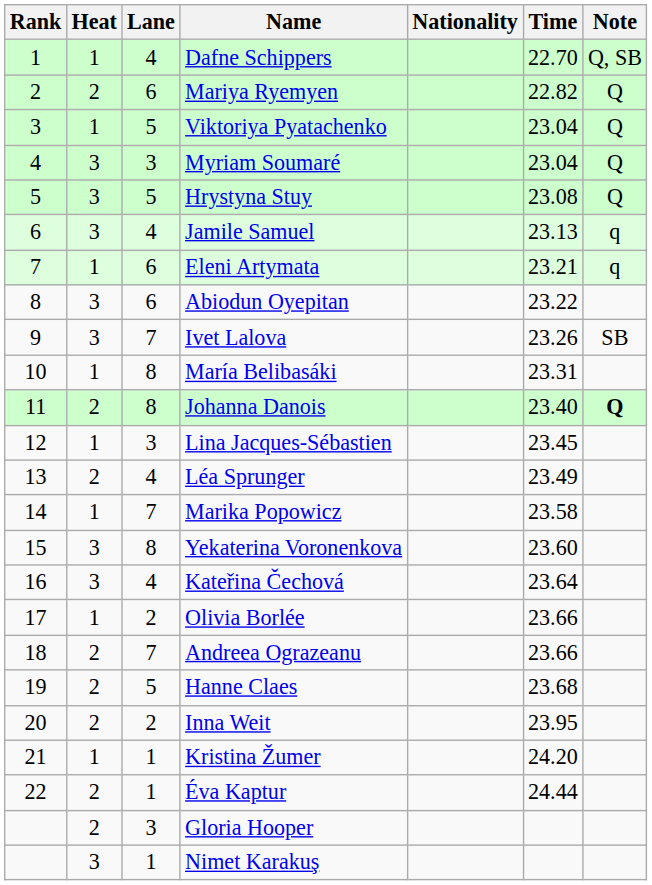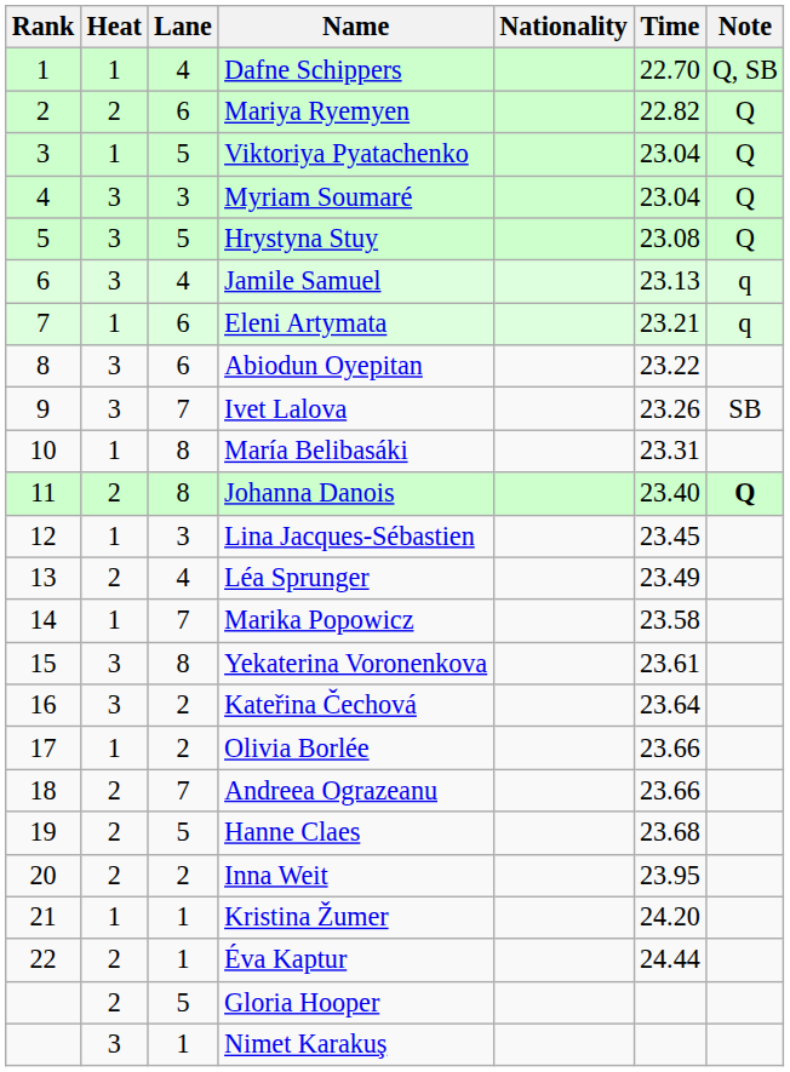 <table class="wikitable sortable" style="text-align:center">
 <tr>
 <th>Rank</th>
 <th>Heat</th>
 <th>Lane</th>
 <th>Name</th>
 <th>Nationality</th>
 <th>Time</th>
 <th>Note</th>
 </tr>
 <tr bgcolor=ccffcc>
 <td>1</td>
 <td>1</td>
 <td>4</td>
 <td align="left"><a href='#'>Dafne Schippers</a></td>
 <td align=left></td>
 <td>22.70</td>
 <td>Q, SB</td>
 </tr>
 <tr bgcolor=ccffcc>
 <td>2</td>
 <td>2</td>
 <td>6</td>
 <td align="left"><a href='#'>Mariya Ryemyen</a></td>
 <td align=left></td>
 <td>22.82</td>
 <td>Q</td>
 </tr>
 <tr bgcolor=ccffcc>
 <td>3</td>
 <td>1</td>
 <td>5</td>
 <td align="left"><a href='#'>Viktoriya Pyatachenko</a></td>
 <td align=left></td>
 <td>23.04</td>
 <td>Q</td>
 </tr>
 <tr bgcolor=ccffcc>
 <td>4</td>
 <td>3</td>
 <td>3</td>
 <td align="left"><a href='#'>Myriam Soumaré</a></td>
 <td align=left></td>
 <td>23.04</td>
 <td>Q</td>
 </tr>
 <tr bgcolor=ccffcc>
 <td>5</td>
 <td>3</td>
 <td>5</td>
 <td align="left"><a href='#'>Hrystyna Stuy</a></td>
 <td align=left></td>
 <td>23.08</td>
 <td>Q</td>
 </tr>
 <tr bgcolor=ddffdd>
 <td>6</td>
 <td>3</td>
 <td>4</td>
 <td align="left"><a href='#'>Jamile Samuel</a></td>
 <td align=left></td>
 <td>23.13</td>
 <td>q</td>
 </tr>
 <tr bgcolor=ddffdd>
 <td>7</td>
 <td>1</td>
 <td>6</td>
 <td align="left"><a href='#'>Eleni Artymata</a></td>
 <td align=left></td>
 <td>23.21</td>
 <td>q</td>
 </tr>
 <tr>
 <td>8</td>
 <td>3</td>
 <td>6</td>
 <td align="left"><a href='#'>Abiodun Oyepitan</a></td>
 <td align=left></td>
 <td>23.22</td>
 <td></td>
 </tr>
 <tr>
 <td>9</td>
 <td>3</td>
 <td>7</td>
 <td align="left"><a href='#'>Ivet Lalova</a></td>
 <td align=left></td>
 <td>23.26</td>
 <td>SB</td>
 </tr>
 <tr>
 <td>10</td>
 <td>1</td>
 <td>8</td>
 <td align="left"><a href='#'>María Belibasáki</a></td>
 <td align=left></td>
 <td>23.31</td>
 <td></td>
 </tr>
 <tr bgcolor=ccffcc>
 <td>11</td>
 <td>2</td>
 <td>8</td>
 <td align="left"><a href='#'>Johanna Danois</a></td>
 <td align=left></td>
 <td>23.40</td>
 <td><strong>Q</strong></td>
 </tr>
 <tr>
 <td>12</td>
 <td>1</td>
 <td>3</td>
 <td align="left"><a href='#'>Lina Jacques-Sébastien</a></td>
 <td align=left></td>
 <td>23.45</td>
 <td></td>
 </tr>
 <tr>
 <td>13</td>
 <td>2</td>
 <td>4</td>
 <td align="left"><a href='#'>Léa Sprunger</a></td>
 <td align=left></td>
 <td>23.49</td>
 <td></td>
 </tr>
 <tr>
 <td>14</td>
 <td>1</td>
 <td>7</td>
 <td align="left"><a href='#'>Marika Popowicz</a></td>
 <td align=left></td>
 <td>23.58</td>
 <td></td>
 </tr>
 <tr>
 <td>15</td>
 <td>3</td>
 <td>8</td>
 <td align="left"><a href='#'>Yekaterina Voronenkova</a></td>
 <td align=left></td>
-<td>23.60</td>
+<td>23.61</td>
 <td></td>
 </tr>
 <tr>
 <td>16</td>
 <td>3</td>
-<td>4</td>
+<td>2</td>
 <td align="left"><a href='#'>Kateřina Čechová</a></td>
 <td align=left></td>
 <td>23.64</td>
 <td></td>
 </tr>
 <tr>
 <td>17</td>
 <td>1</td>
 <td>2</td>
 <td align="left"><a href='#'>Olivia Borlée</a></td>
 <td align=left></td>
 <td>23.66</td>
 <td></td>
 </tr>
 <tr>
 <td>18</td>
 <td>2</td>
 <td>7</td>
 <td align="left"><a href='#'>Andreea Ograzeanu</a></td>
 <td align=left></td>
 <td>23.66</td>
 <td></td>
 </tr>
 <tr>
 <td>19</td>
 <td>2</td>
 <td>5</td>
 <td align="left"><a href='#'>Hanne Claes</a></td>
 <td align=left></td>
 <td>23.68</td>
 <td></td>
 </tr>
 <tr>
 <td>20</td>
 <td>2</td>
 <td>2</td>
 <td align="left"><a href='#'>Inna Weit</a></td>
 <td align=left></td>
 <td>23.95</td>
 <td></td>
 </tr>
 <tr>
 <td>21</td>
 <td>1</td>
 <td>1</td>
 <td align="left"><a href='#'>Kristina Žumer</a></td>
 <td align=left></td>
 <td>24.20</td>
 <td></td>
 </tr>
 <tr>
 <td>22</td>
 <td>2</td>
 <td>1</td>
 <td align="left"><a href='#'>Éva Kaptur</a></td>
 <td align=left></td>
 <td>24.44</td>
 <td></td>
 </tr>
 <tr>
 <td></td>
 <td>2</td>
-<td>3</td>
+<td>5</td>
 <td align="left"><a href='#'>Gloria Hooper</a></td>
 <td align=left></td>
 <td></td>
 <td></td>
 </tr>
 <tr>
 <td></td>
 <td>3</td>
 <td>1</td>
 <td align="left"><a href='#'>Nimet Karakuş</a></td>
 <td align=left></td>
 <td></td>
 <td></td>
 </tr>
 </table>
